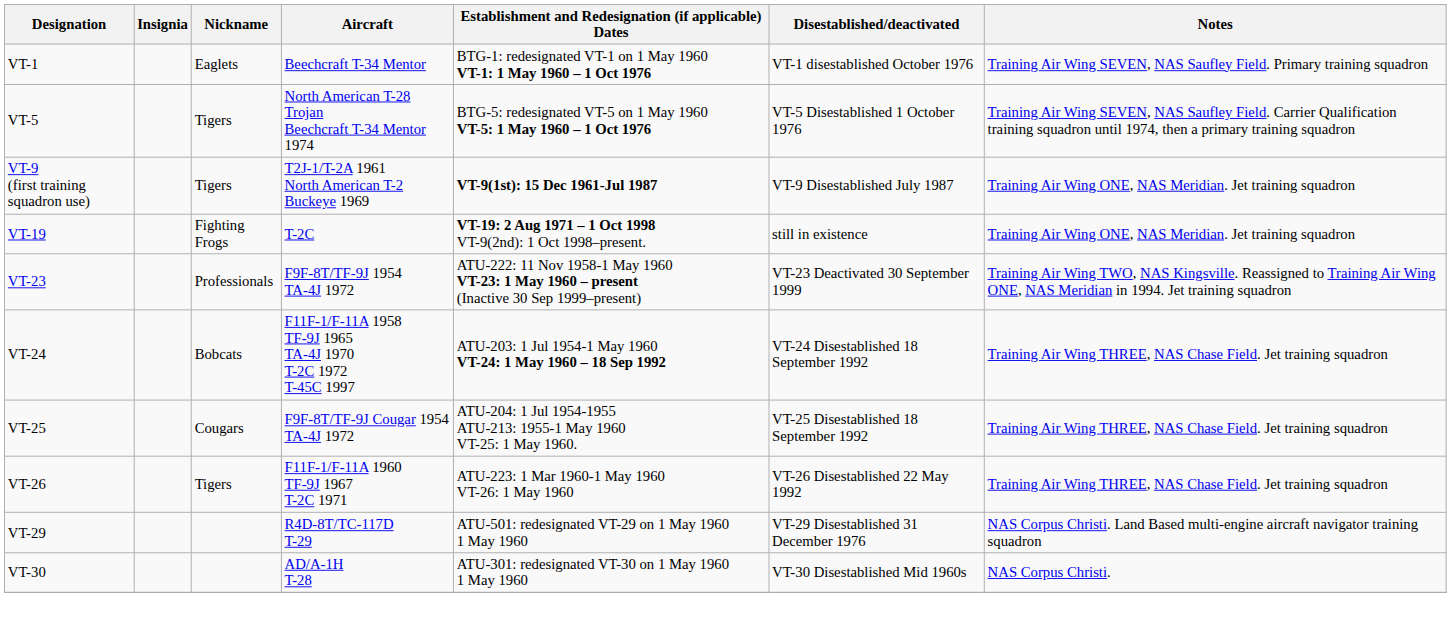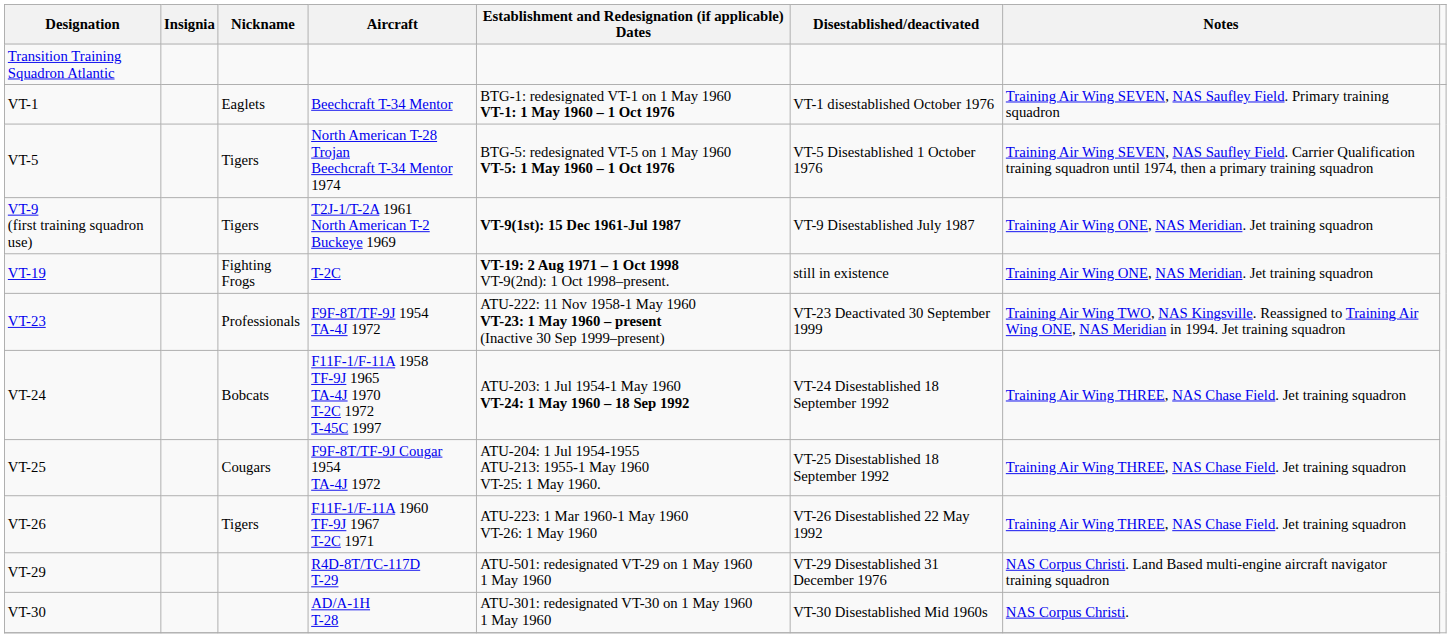 <table class="wikitable sortable">
 <tr>
 <th>Designation</th>
 <th>Insignia</th>
 <th>Nickname</th>
 <th>Aircraft</th>
 <th>Establishment and Redesignation (if applicable) Dates</th>
 <th>Disestablished/deactivated</th>
 <th>Notes</th>
+</tr>
+<tr>
+<td><a href='#'>Transition Training Squadron Atlantic</a></td>
+<td></td>
+<td></td>
+<td></td>
+<td></td>
+<td></td>
+<td></td>
+<td></td>
 </tr>
 <tr>
 <td>VT-1</td>
 <td></td>
 <td>Eaglets</td>
 <td><a href='#'>Beechcraft T-34 Mentor</a></td>
 <td>BTG-1: redesignated VT-1 on 1 May 1960<br><strong>VT-1: 1 May 1960 – 1 Oct 1976</strong></td>
 <td>VT-1 disestablished October 1976</td>
 <td><a href='#'>Training Air Wing SEVEN</a>, <a href='#'>NAS Saufley Field</a>. Primary training squadron</td>
 </tr>
 <tr>
 <td>VT-5</td>
 <td></td>
 <td>Tigers</td>
 <td><a href='#'>North American T-28 Trojan</a><br><a href='#'>Beechcraft T-34 Mentor</a> 1974</td>
 <td>BTG-5: redesignated VT-5 on 1 May 1960<br><strong>VT-5: 1 May 1960 – 1 Oct 1976</strong></td>
 <td>VT-5 Disestablished 1 October 1976</td>
 <td><a href='#'>Training Air Wing SEVEN</a>, <a href='#'>NAS Saufley Field</a>. Carrier Qualification training squadron until 1974, then a primary training squadron</td>
 </tr>
 <tr>
 <td><a href='#'>VT-9</a><br>(first training squadron use)</td>
 <td></td>
 <td>Tigers</td>
 <td><a href='#'>T2J-1/T-2A</a> 1961<br><a href='#'>North American T-2 Buckeye</a> 1969</td>
 <td><strong>VT-9(1st): 15 Dec 1961-Jul 1987</strong></td>
 <td>VT-9 Disestablished July 1987</td>
 <td><a href='#'>Training Air Wing ONE</a>, <a href='#'>NAS Meridian</a>. Jet training squadron</td>
 </tr>
 <tr>
 <td><a href='#'>VT-19</a></td>
 <td></td>
 <td>Fighting Frogs</td>
 <td><a href='#'>T-2C</a></td>
 <td><strong>VT-19: 2 Aug 1971 – 1 Oct 1998</strong><br>VT-9(2nd): 1 Oct 1998–present.</td>
 <td>still in existence</td>
 <td><a href='#'>Training Air Wing ONE</a>, <a href='#'>NAS Meridian</a>. Jet training squadron</td>
 </tr>
 <tr>
 <td><a href='#'>VT-23</a></td>
 <td></td>
 <td>Professionals</td>
 <td style="white-space: nowrap;"><a href='#'>F9F-8T/TF-9J</a> 1954<br><a href='#'>TA-4J</a> 1972</td>
 <td>ATU-222: 11 Nov 1958-1 May 1960<br><strong>VT-23: 1 May 1960 – present</strong><br>(Inactive 30 Sep 1999–present)</td>
 <td>VT-23 Deactivated 30 September 1999</td>
 <td><a href='#'>Training Air Wing TWO</a>, <a href='#'>NAS Kingsville</a>. Reassigned to <a href='#'>Training Air Wing ONE</a>, <a href='#'>NAS Meridian</a> in 1994. Jet training squadron</td>
 </tr>
 <tr>
 <td>VT-24</td>
 <td></td>
 <td>Bobcats</td>
 <td><a href='#'>F11F-1/F-11A</a> 1958<br><a href='#'>TF-9J</a> 1965<br><a href='#'>TA-4J</a> 1970<br><a href='#'>T-2C</a> 1972<br><a href='#'>T-45C</a> 1997</td>
 <td>ATU-203: 1 Jul 1954-1 May 1960<br><strong>VT-24: 1 May 1960 – 18 Sep 1992</strong></td>
 <td>VT-24 Disestablished 18 September 1992</td>
 <td><a href='#'>Training Air Wing THREE</a>, <a href='#'>NAS Chase Field</a>. Jet training squadron</td>
 </tr>
 <tr>
 <td>VT-25</td>
 <td></td>
 <td>Cougars</td>
 <td><a href='#'>F9F-8T/TF-9J Cougar</a> 1954<br><a href='#'>TA-4J</a> 1972</td>
 <td>ATU-204: 1 Jul 1954-1955<br>ATU-213: 1955-1 May 1960<br>VT-25: 1 May 1960.</td>
 <td>VT-25 Disestablished 18 September 1992</td>
 <td><a href='#'>Training Air Wing THREE</a>, <a href='#'>NAS Chase Field</a>. Jet training squadron</td>
 </tr>
 <tr>
 <td>VT-26</td>
 <td></td>
 <td>Tigers</td>
 <td><a href='#'>F11F-1/F-11A</a> 1960<br><a href='#'>TF-9J</a> 1967<br><a href='#'>T-2C</a> 1971</td>
 <td>ATU-223: 1 Mar 1960-1 May 1960<br>VT-26: 1 May 1960</td>
 <td>VT-26 Disestablished 22 May 1992</td>
 <td><a href='#'>Training Air Wing THREE</a>, <a href='#'>NAS Chase Field</a>. Jet training squadron</td>
 </tr>
 <tr>
 <td>VT-29</td>
 <td></td>
 <td></td>
 <td><a href='#'>R4D-8T/TC-117D</a><br><a href='#'>T-29</a></td>
 <td>ATU-501: redesignated VT-29 on 1 May 1960<br>1 May 1960</td>
 <td>VT-29 Disestablished 31 December 1976</td>
 <td><a href='#'>NAS Corpus Christi</a>. Land Based multi-engine aircraft navigator training squadron</td>
 </tr>
 <tr>
 <td>VT-30</td>
 <td></td>
 <td></td>
 <td><a href='#'>AD/A-1H</a><br><a href='#'>T-28</a></td>
 <td style="white-space: nowrap;">ATU-301: redesignated VT-30 on 1 May 1960<br>1 May 1960</td>
 <td>VT-30 Disestablished Mid 1960s</td>
 <td><a href='#'>NAS Corpus Christi</a>.</td>
 </tr>
 <tr>
 </tr>
 </table>
